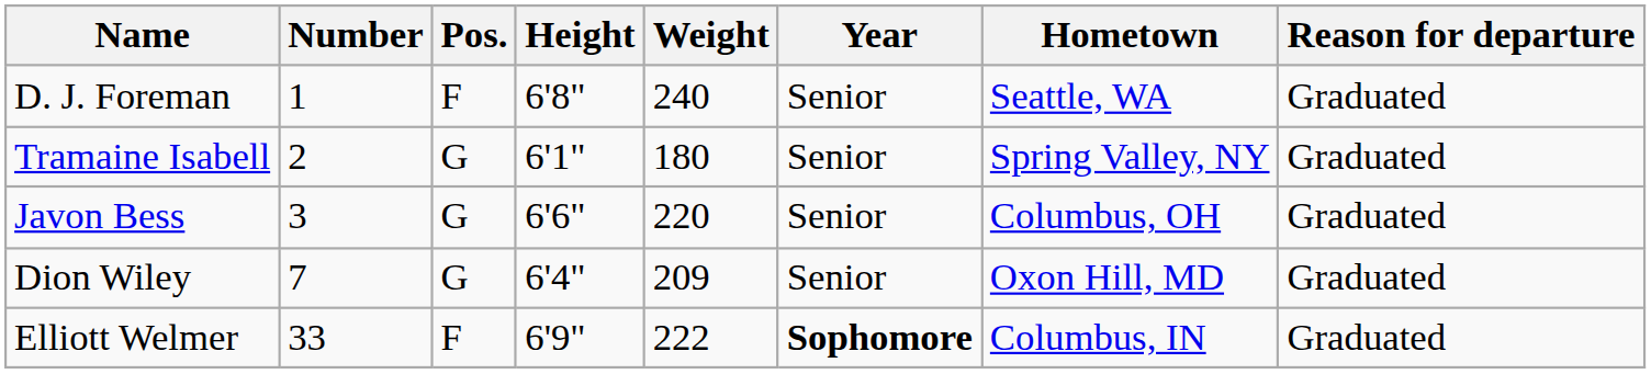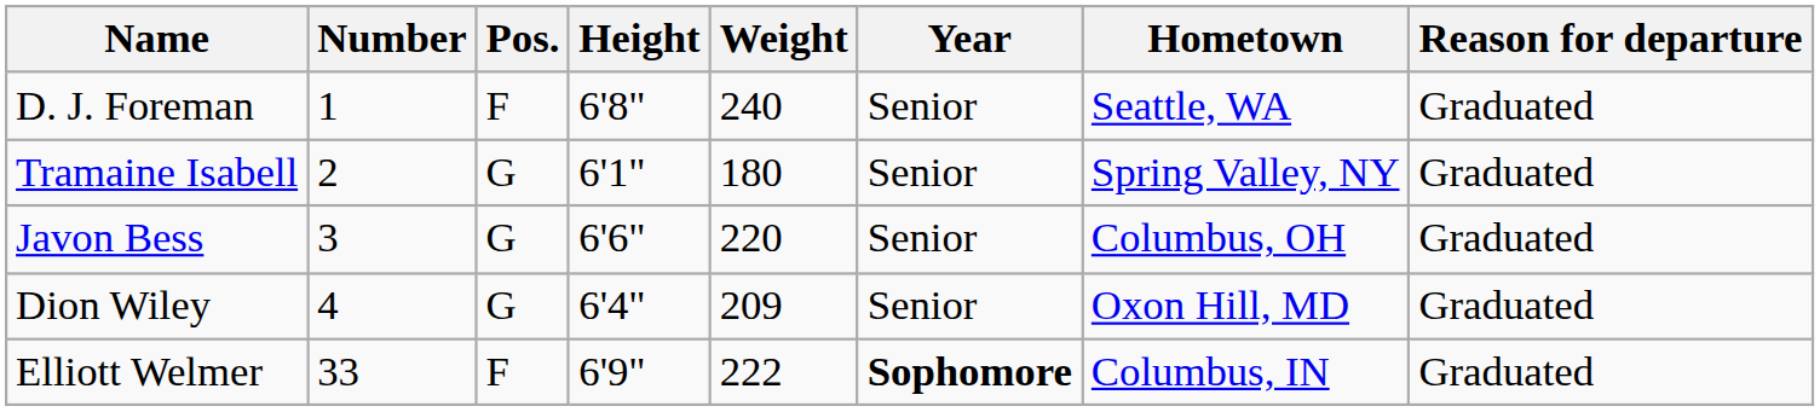 <table class="wikitable sortable" border="1">
 <tr>
 <th>Name</th>
 <th>Number</th>
 <th>Pos.</th>
 <th>Height</th>
 <th>Weight</th>
 <th>Year</th>
 <th>Hometown</th>
 <th class="unsortable">Reason for departure</th>
 </tr>
 <tr>
 <td>D. J. Foreman</td>
 <td>1</td>
 <td>F</td>
 <td>6'8"</td>
 <td>240</td>
 <td>Senior</td>
 <td><a href='#'>Seattle, WA</a></td>
 <td>Graduated</td>
 </tr>
 <tr>
 <td><a href='#'>Tramaine Isabell</a></td>
 <td>2</td>
 <td>G</td>
 <td>6'1"</td>
 <td>180</td>
 <td>Senior</td>
 <td><a href='#'>Spring Valley, NY</a></td>
 <td>Graduated</td>
 </tr>
 <tr>
 <td><a href='#'>Javon Bess</a></td>
 <td>3</td>
 <td>G</td>
 <td>6'6"</td>
 <td>220</td>
 <td>Senior</td>
 <td><a href='#'>Columbus, OH</a></td>
 <td>Graduated</td>
 </tr>
 <tr>
 <td>Dion Wiley</td>
-<td>7</td>
+<td>4</td>
 <td>G</td>
 <td>6'4"</td>
 <td>209</td>
 <td>Senior</td>
 <td><a href='#'>Oxon Hill, MD</a></td>
 <td>Graduated</td>
 </tr>
 <tr>
 <td>Elliott Welmer</td>
 <td>33</td>
 <td>F</td>
 <td>6'9"</td>
 <td>222</td>
 <td><strong>Sophomore</strong></td>
 <td><a href='#'>Columbus, IN</a></td>
 <td>Graduated</td>
 </tr>
 </table>
